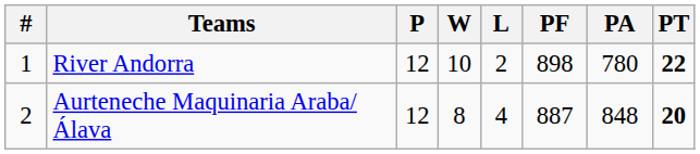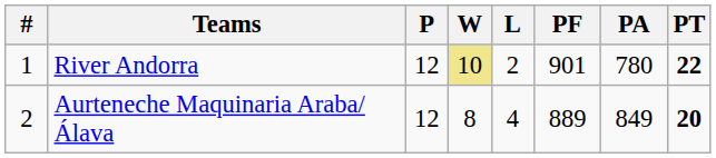 <table class="wikitable" style="text-align: center;">
 <tr>
 <th width=20>#</th>
 <th width=220>Teams</th>
 <th width=20>P</th>
 <th width=20>W</th>
 <th width=20>L</th>
 <th width=35>PF</th>
 <th width=35>PA</th>
 <th width=20>PT</th>
 </tr>
 <tr>
 <td>1</td>
 <td align="left"><a href='#'>River Andorra</a></td>
 <td>12</td>
-<td>10</td>
+<td style="background: khaki;">10</td>
 <td>2</td>
-<td>898</td>
+<td>901</td>
 <td>780</td>
 <td><strong>22</strong></td>
 </tr>
 <tr>
 <td>2</td>
 <td align="left"><a href='#'>Aurteneche Maquinaria Araba/Álava</a></td>
 <td>12</td>
 <td>8</td>
 <td>4</td>
-<td>887</td>
-<td>848</td>
+<td>889</td>
+<td>849</td>
 <td><strong>20</strong></td>
 </tr>
 </table>
